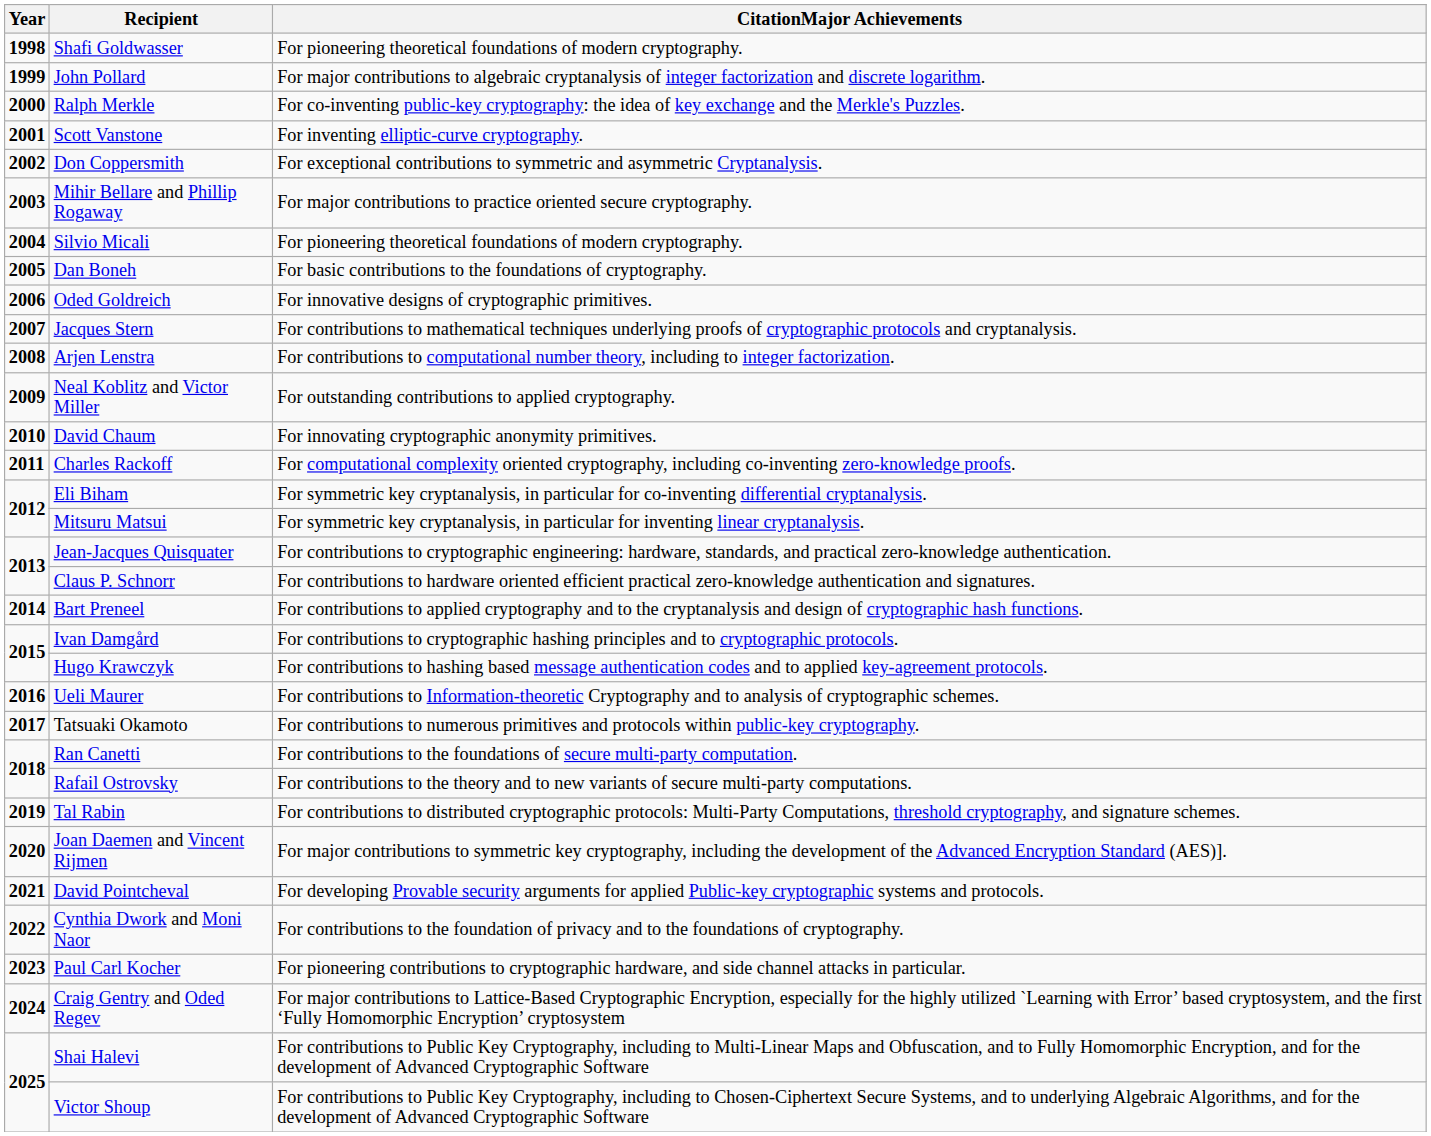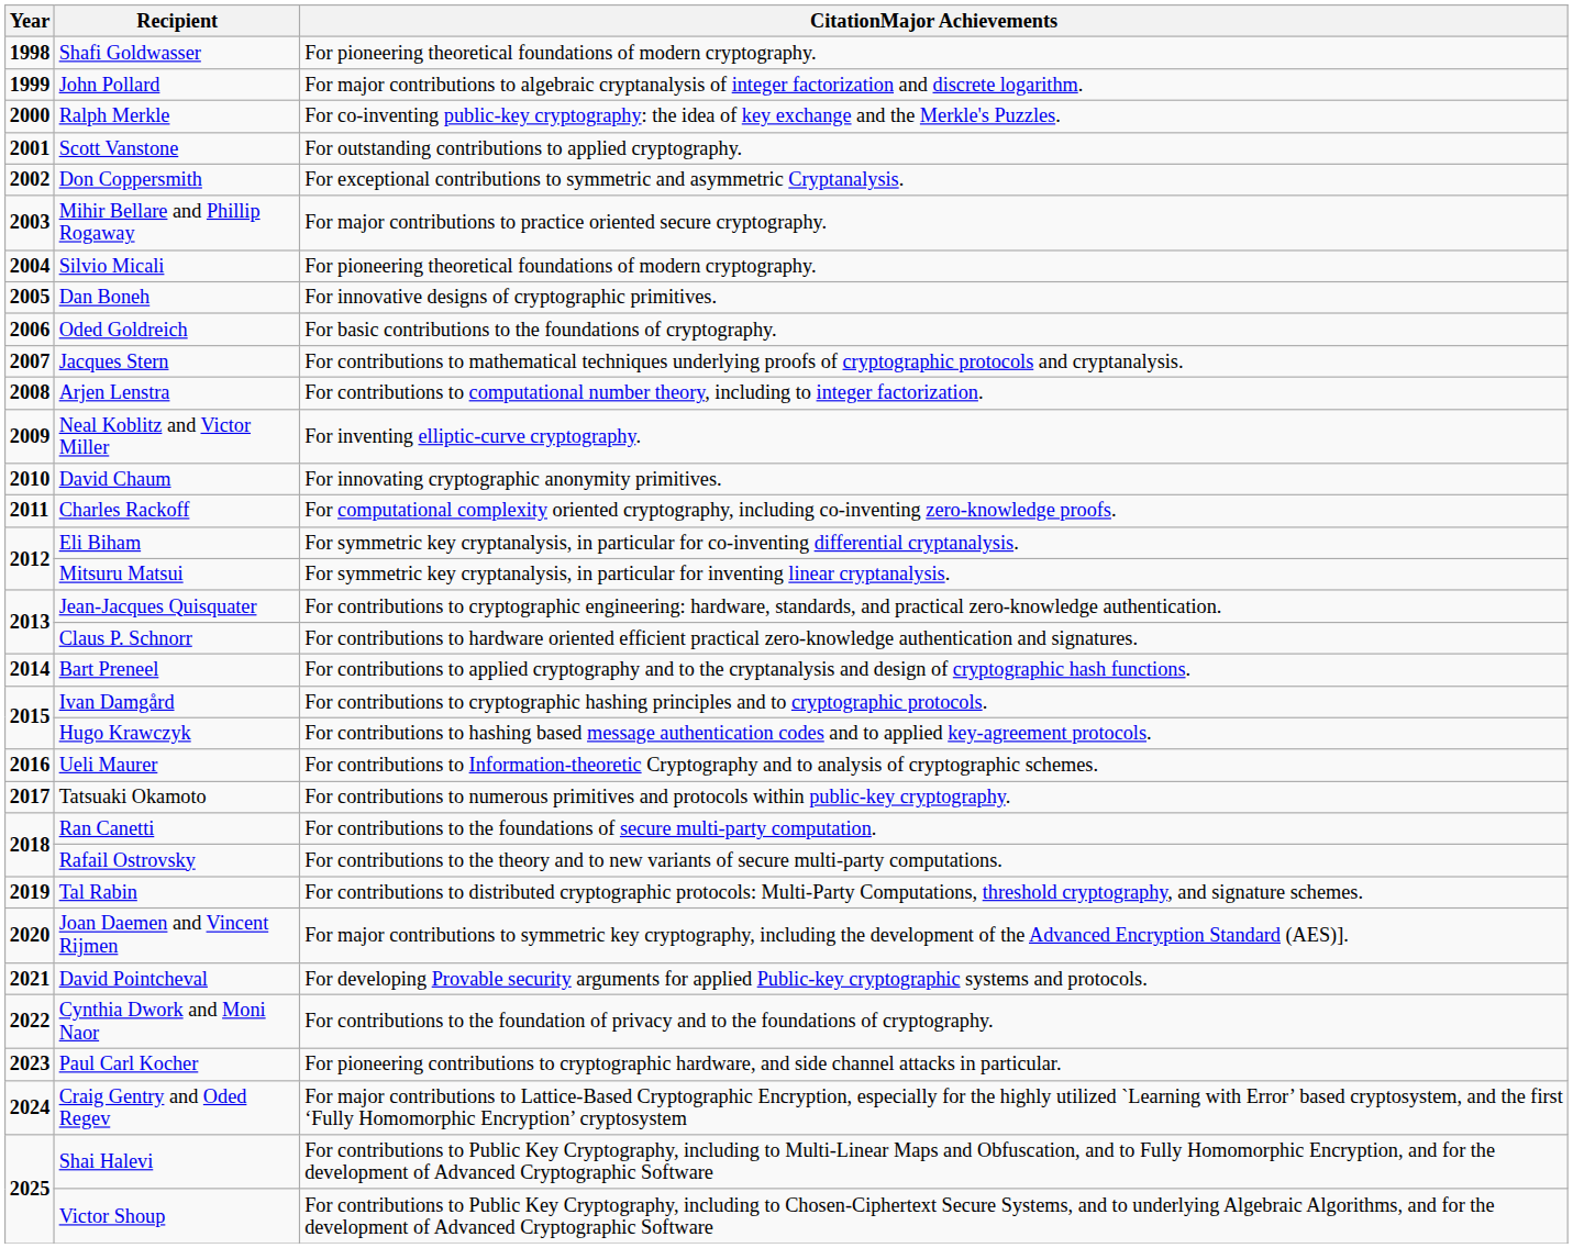 <table class="wikitable">
 <tr>
 <th>Year</th>
 <th>Recipient</th>
 <th>CitationMajor Achievements</th>
 </tr>
 <tr>
 <td><strong>1998</strong></td>
 <td><a href='#'>Shafi Goldwasser</a></td>
 <td>For pioneering theoretical foundations of modern cryptography.</td>
 </tr>
 <tr>
 <td><strong>1999</strong></td>
 <td><a href='#'>John Pollard</a></td>
 <td>For major contributions to algebraic cryptanalysis of <a href='#'>integer factorization</a> and <a href='#'>discrete logarithm</a>.</td>
 </tr>
 <tr>
 <td><strong>2000</strong></td>
 <td><a href='#'>Ralph Merkle</a></td>
 <td>For co-inventing <a href='#'>public-key cryptography</a>: the idea of <a href='#'>key exchange</a> and the <a href='#'>Merkle's Puzzles</a>.</td>
 </tr>
 <tr>
 <td><strong>2001</strong></td>
 <td><a href='#'>Scott Vanstone</a></td>
-<td>For inventing <a href='#'>elliptic-curve cryptography</a>.</td>
+<td>For outstanding contributions to applied cryptography.</td>
 </tr>
 <tr>
 <td><strong>2002</strong></td>
 <td><a href='#'>Don Coppersmith</a></td>
 <td>For exceptional contributions to symmetric and asymmetric <a href='#'>Cryptanalysis</a>.</td>
 </tr>
 <tr>
 <td><strong>2003</strong></td>
 <td><a href='#'>Mihir Bellare</a> and <a href='#'>Phillip Rogaway</a></td>
 <td>For major contributions to practice oriented secure cryptography.</td>
 </tr>
 <tr>
 <td><strong>2004</strong></td>
 <td><a href='#'>Silvio Micali</a></td>
 <td>For pioneering theoretical foundations of modern cryptography.</td>
 </tr>
 <tr>
 <td><strong>2005</strong></td>
 <td><a href='#'>Dan Boneh</a></td>
-<td>For basic contributions to the foundations of cryptography.</td>
+<td>For innovative designs of cryptographic primitives.</td>
 </tr>
 <tr>
 <td><strong>2006</strong></td>
 <td><a href='#'>Oded Goldreich</a></td>
-<td>For innovative designs of cryptographic primitives.</td>
+<td>For basic contributions to the foundations of cryptography.</td>
 </tr>
 <tr>
 <td><strong>2007</strong></td>
 <td><a href='#'>Jacques Stern</a></td>
 <td>For contributions to mathematical techniques underlying proofs of <a href='#'>cryptographic protocols</a> and cryptanalysis.</td>
 </tr>
 <tr>
 <td><strong>2008</strong></td>
 <td><a href='#'>Arjen Lenstra</a></td>
 <td>For contributions to <a href='#'>computational number theory</a>, including to <a href='#'>integer factorization</a>.</td>
 </tr>
 <tr>
 <td><strong>2009</strong></td>
 <td><a href='#'>Neal Koblitz</a> and <a href='#'>Victor Miller</a></td>
-<td>For outstanding contributions to applied cryptography.</td>
+<td>For inventing <a href='#'>elliptic-curve cryptography</a>.</td>
 </tr>
 <tr>
 <td><strong>2010</strong></td>
 <td><a href='#'>David Chaum</a></td>
 <td>For innovating cryptographic anonymity primitives.</td>
 </tr>
 <tr>
 <td><strong>2011</strong></td>
 <td><a href='#'>Charles Rackoff</a></td>
 <td>For <a href='#'>computational complexity</a> oriented cryptography, including co-inventing <a href='#'>zero-knowledge proofs</a>.</td>
 </tr>
 <tr>
 <td rowspan="2"><strong>2012</strong></td>
 <td><a href='#'>Eli Biham</a></td>
 <td>For symmetric key cryptanalysis, in particular for co-inventing <a href='#'>differential cryptanalysis</a>.</td>
 </tr>
 <tr>
 <td><a href='#'>Mitsuru Matsui</a></td>
 <td>For symmetric key cryptanalysis, in particular for inventing <a href='#'>linear cryptanalysis</a>.</td>
 </tr>
 <tr>
 <td rowspan="2"><strong>2013</strong></td>
 <td><a href='#'>Jean-Jacques Quisquater</a></td>
 <td>For contributions to cryptographic engineering: hardware, standards, and practical zero-knowledge authentication.</td>
 </tr>
 <tr>
 <td><a href='#'>Claus P. Schnorr</a></td>
 <td>For contributions to hardware oriented efficient practical zero-knowledge authentication and signatures.</td>
 </tr>
 <tr>
 <td><strong>2014</strong></td>
 <td><a href='#'>Bart Preneel</a></td>
 <td>For contributions to applied cryptography and to the cryptanalysis and design of <a href='#'>cryptographic hash functions</a>.</td>
 </tr>
 <tr>
 <td rowspan="2"><strong>2015</strong></td>
 <td><a href='#'>Ivan Damgård</a></td>
 <td>For contributions to cryptographic hashing principles and to <a href='#'>cryptographic protocols</a>.</td>
 </tr>
 <tr>
 <td><a href='#'>Hugo Krawczyk</a></td>
 <td>For contributions to hashing based <a href='#'>message authentication codes</a> and to applied <a href='#'>key-agreement protocols</a>.</td>
 </tr>
 <tr>
 <td><strong>2016</strong></td>
 <td><a href='#'>Ueli Maurer</a></td>
 <td>For contributions to <a href='#'>Information-theoretic</a> Cryptography and to analysis of cryptographic schemes.</td>
 </tr>
 <tr>
 <td><strong>2017</strong></td>
 <td>Tatsuaki Okamoto</td>
 <td>For contributions to numerous primitives and protocols within <a href='#'>public-key cryptography</a>.</td>
 </tr>
 <tr>
 <td rowspan="2"><strong>2018</strong></td>
 <td><a href='#'>Ran Canetti</a></td>
 <td>For contributions to the foundations of <a href='#'>secure multi-party computation</a>.</td>
 </tr>
 <tr>
 <td><a href='#'>Rafail Ostrovsky</a></td>
 <td>For contributions to the theory and to new variants of secure multi-party computations.</td>
 </tr>
 <tr>
 <td><strong>2019</strong></td>
 <td><a href='#'>Tal Rabin</a></td>
 <td>For contributions to distributed cryptographic protocols: Multi-Party Computations, <a href='#'>threshold cryptography</a>, and signature schemes.</td>
 </tr>
 <tr>
 <td><strong>2020</strong></td>
 <td><a href='#'>Joan Daemen</a> and <a href='#'>Vincent Rijmen</a></td>
 <td>For major contributions to symmetric key cryptography, including the development of the <a href='#'>Advanced Encryption Standard</a> (AES)].</td>
 </tr>
 <tr>
 <td><strong>2021</strong></td>
 <td><a href='#'>David Pointcheval</a></td>
 <td>For developing <a href='#'>Provable security</a> arguments for applied <a href='#'>Public-key cryptographic</a> systems and protocols.</td>
 </tr>
 <tr>
 <td><strong>2022</strong></td>
 <td><a href='#'>Cynthia Dwork</a> and <a href='#'>Moni Naor</a></td>
 <td>For contributions to the foundation of privacy and to the foundations of cryptography.</td>
 </tr>
 <tr>
 <td><strong>2023</strong></td>
 <td><a href='#'>Paul Carl Kocher</a></td>
 <td>For pioneering contributions to cryptographic hardware, and side channel attacks in particular.</td>
 </tr>
 <tr>
 <td><strong>2024</strong></td>
 <td><a href='#'>Craig Gentry</a> and <a href='#'>Oded Regev</a></td>
 <td>For major contributions to Lattice-Based Cryptographic Encryption, especially for the highly utilized  `Learning with Error’ based cryptosystem, and the first ‘Fully Homomorphic Encryption’ cryptosystem</td>
 </tr>
 <tr>
 <td rowspan="2"><strong>2025</strong></td>
 <td><a href='#'>Shai Halevi</a></td>
 <td>For contributions to Public Key Cryptography, including to Multi-Linear Maps and Obfuscation, and to Fully Homomorphic Encryption, and for the development of Advanced Cryptographic Software</td>
 </tr>
 <tr>
 <td><a href='#'>Victor Shoup</a></td>
 <td>For contributions to Public Key Cryptography, including to Chosen-Ciphertext Secure Systems, and to underlying Algebraic Algorithms, and for the development of Advanced Cryptographic Software</td>
 </tr>
 </table>
